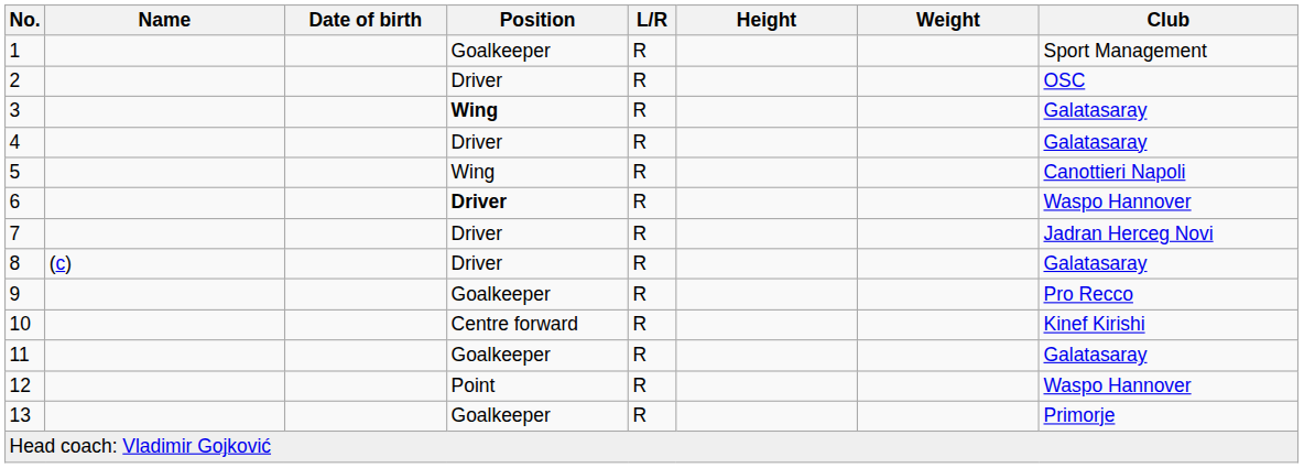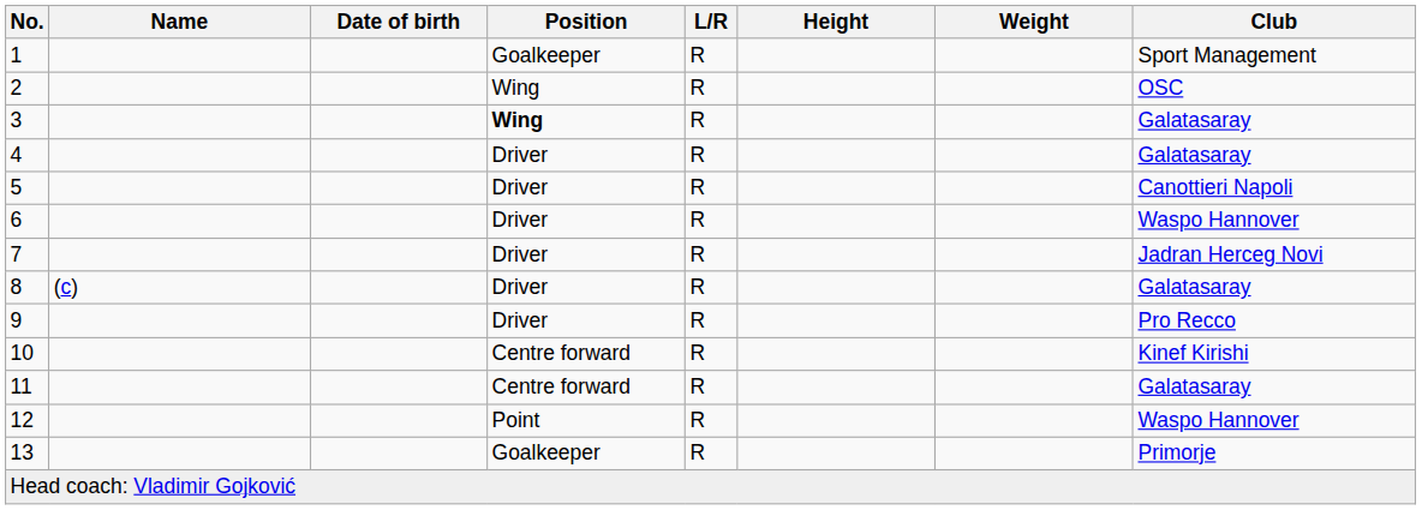 <table class=wikitable sortable style=font-size:100%; text-align:center;>
 <tr>
 <th>No.</th>
 <th style=width:12em>Name</th>
 <th style=width:8em>Date of birth</th>
 <th style=width:9em>Position</th>
 <th style=width:2em>L/R</th>
 <th style=width:9em>Height</th>
 <th style=width:9em>Weight</th>
 <th style=width:13em>Club</th>
 </tr>
 <tr>
 <td>1</td>
 <td align=left></td>
 <td align=right></td>
 <td>Goalkeeper</td>
 <td>R</td>
 <td></td>
 <td></td>
 <td> Sport Management</td>
 </tr>
 <tr>
 <td>2</td>
 <td align=left></td>
 <td align=right></td>
-<td>Driver</td>
+<td>Wing</td>
 <td>R</td>
 <td></td>
 <td></td>
 <td> <a href='#'>OSC</a></td>
 </tr>
 <tr>
 <td>3</td>
 <td align=left></td>
 <td align=right></td>
 <td><strong>Wing</strong></td>
 <td>R</td>
 <td></td>
 <td></td>
 <td> <a href='#'>Galatasaray</a></td>
 </tr>
 <tr>
 <td>4</td>
 <td align=left></td>
 <td align=right></td>
 <td>Driver</td>
 <td>R</td>
 <td></td>
 <td></td>
 <td> <a href='#'>Galatasaray</a></td>
 </tr>
 <tr>
 <td>5</td>
 <td align=left></td>
 <td align=right></td>
-<td>Wing</td>
+<td>Driver</td>
 <td>R</td>
 <td></td>
 <td></td>
 <td> <a href='#'>Canottieri Napoli</a></td>
 </tr>
 <tr>
 <td>6</td>
 <td align=left></td>
 <td align=right></td>
-<td><strong>Driver</strong></td>
+<td>Driver</td>
 <td>R</td>
 <td></td>
 <td></td>
 <td> <a href='#'>Waspo Hannover</a></td>
 </tr>
 <tr>
 <td>7</td>
 <td align=left></td>
 <td align=right></td>
 <td>Driver</td>
 <td>R</td>
 <td></td>
 <td></td>
 <td> <a href='#'>Jadran Herceg Novi</a></td>
 </tr>
 <tr>
 <td>8</td>
 <td align=left> (<a href='#'>c</a>)</td>
 <td align=right></td>
 <td>Driver</td>
 <td>R</td>
 <td></td>
 <td></td>
 <td> <a href='#'>Galatasaray</a></td>
 </tr>
 <tr>
 <td>9</td>
 <td align=left></td>
 <td align=right></td>
-<td>Goalkeeper</td>
+<td>Driver</td>
 <td>R</td>
 <td></td>
 <td></td>
 <td> <a href='#'>Pro Recco</a></td>
 </tr>
 <tr>
 <td>10</td>
 <td align=left></td>
 <td align=right></td>
 <td>Centre forward</td>
 <td>R</td>
 <td></td>
 <td></td>
 <td> <a href='#'>Kinef Kirishi</a></td>
 </tr>
 <tr>
 <td>11</td>
 <td align=left></td>
 <td align=right></td>
-<td>Goalkeeper</td>
+<td>Centre forward</td>
 <td>R</td>
 <td></td>
 <td></td>
 <td> <a href='#'>Galatasaray</a></td>
 </tr>
 <tr>
 <td>12</td>
 <td align=left></td>
 <td align=right></td>
 <td>Point</td>
 <td>R</td>
 <td></td>
 <td></td>
 <td> <a href='#'>Waspo Hannover</a></td>
 </tr>
 <tr>
 <td>13</td>
 <td align=left></td>
 <td align=right></td>
 <td>Goalkeeper</td>
 <td>R</td>
 <td></td>
 <td></td>
 <td> <a href='#'>Primorje</a></td>
 </tr>
 <tr style="background:#efefef;">
 <td colspan="8" style="text-align:left;">Head coach: <a href='#'>Vladimir Gojković</a></td>
 </tr>
 </table>
